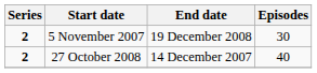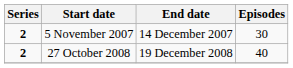 <table class="wikitable" style="text-align:center;">
 <tr>
 <th>Series</th>
 <th>Start date</th>
 <th>End date</th>
 <th>Episodes</th>
 </tr>
 <tr>
 <td><strong>2</strong></td>
 <td>5 November 2007</td>
-<td>19 December 2008</td>
+<td>14 December 2007</td>
 <td>30</td>
 </tr>
 <tr>
 <td><strong>2</strong></td>
 <td>27 October 2008</td>
-<td>14 December 2007</td>
+<td>19 December 2008</td>
 <td>40</td>
 </tr>
 <tr>
 </tr>
 </table>
